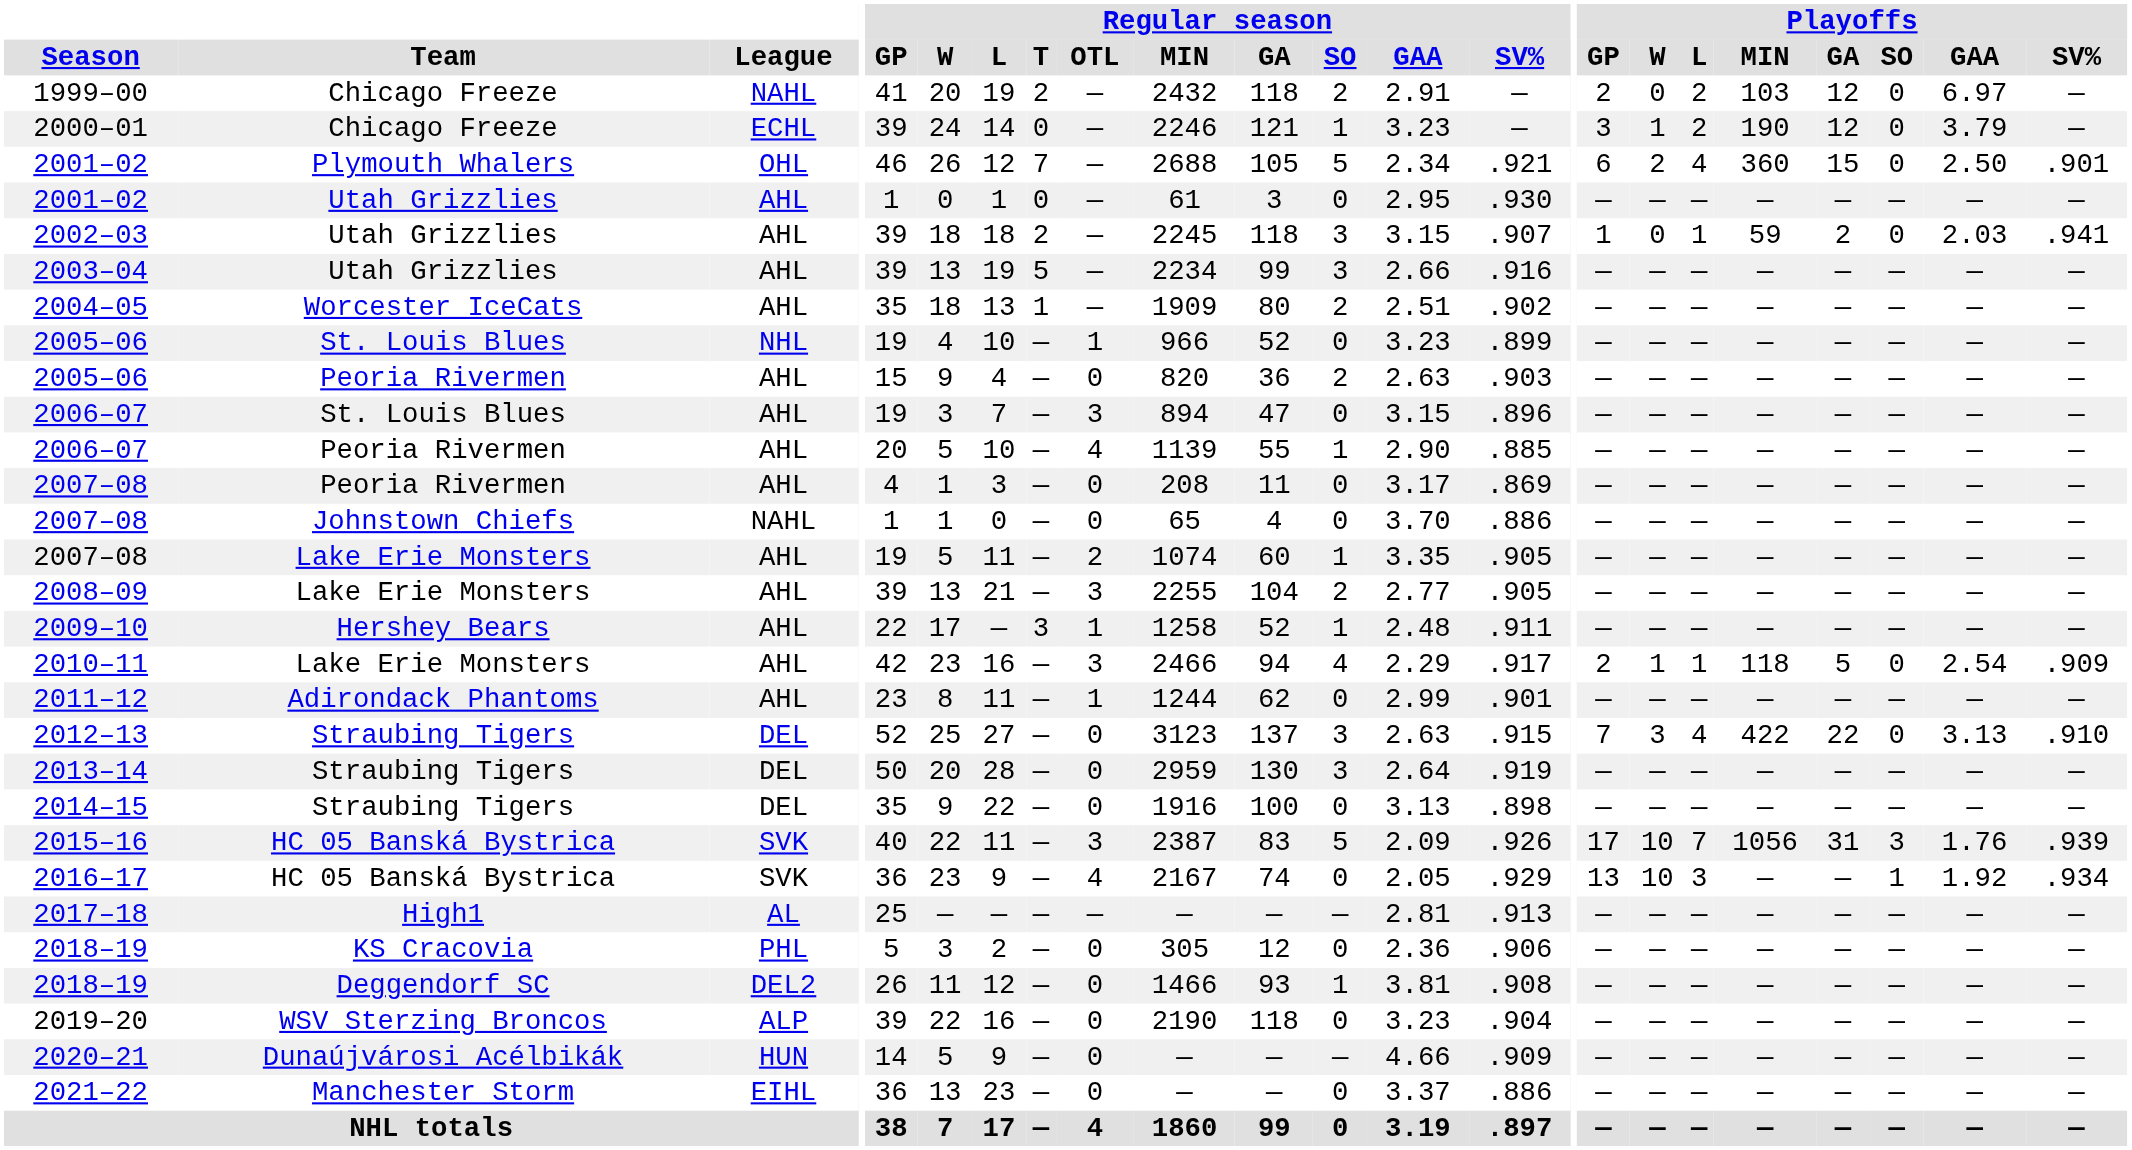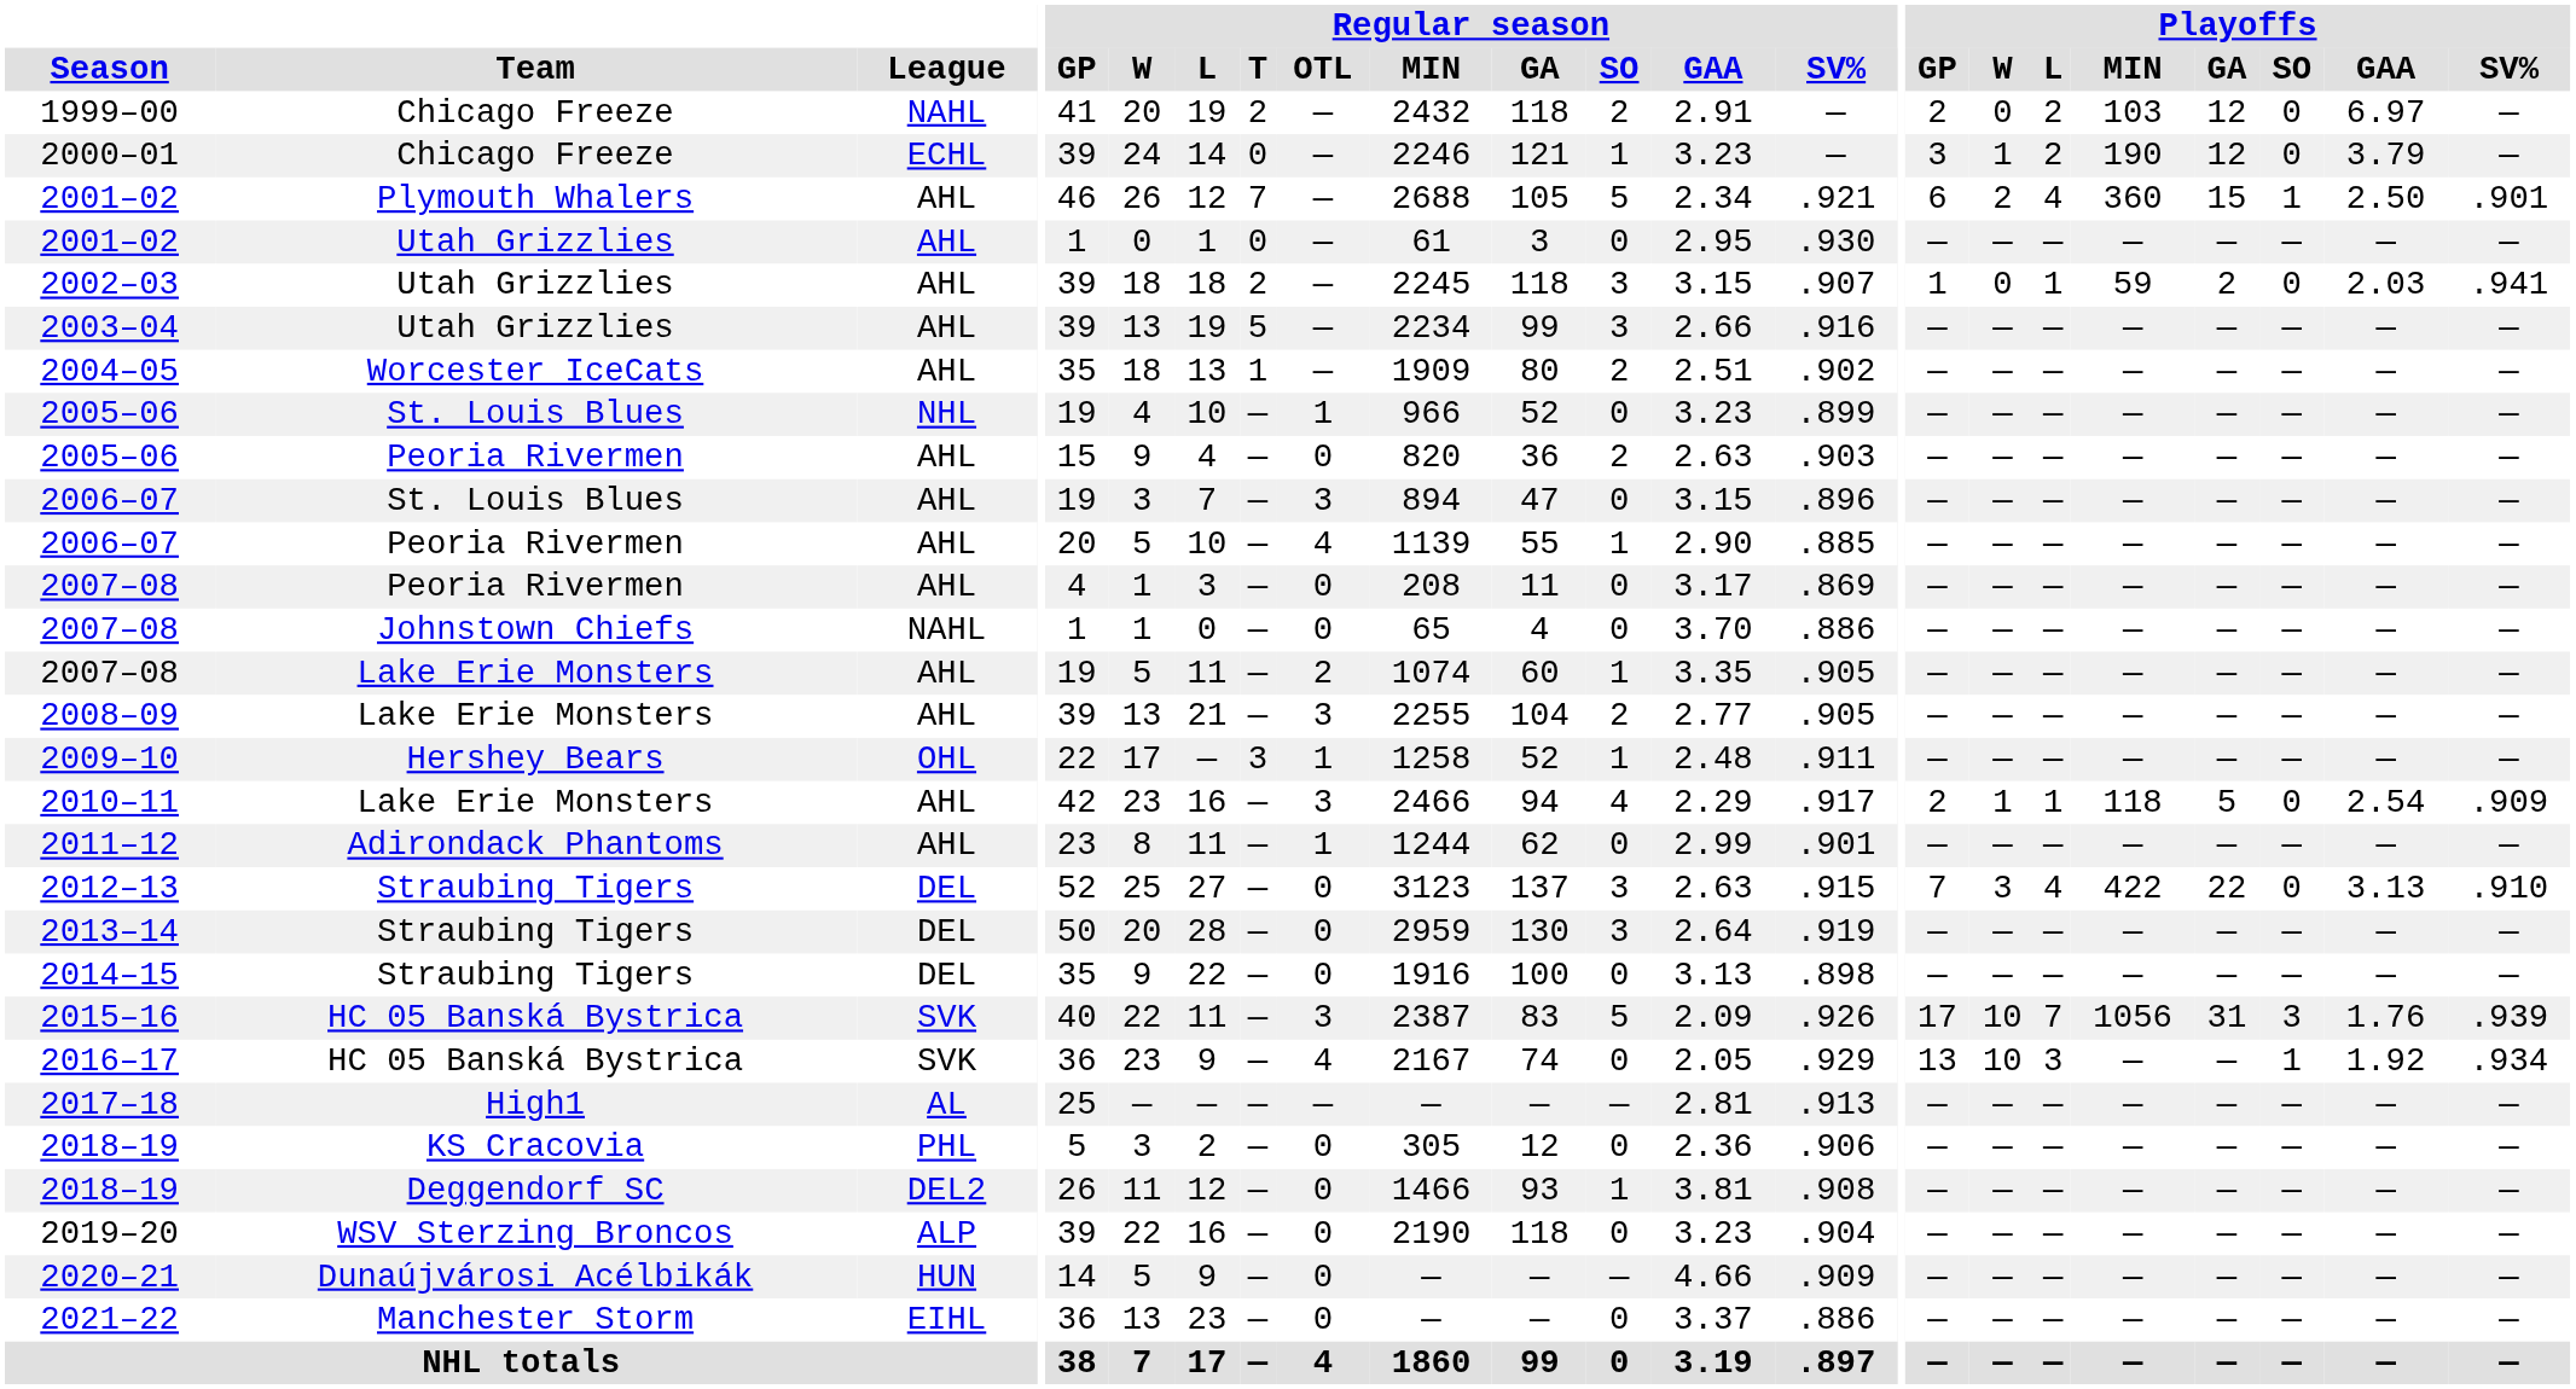 <table border="0" cellpadding="1" cellspacing="0" style="width:80%; text-align:center;">
 <tr bgcolor="#e0e0e0">
 <th colspan="3" bgcolor="#ffffff"></th>
 <th rowspan="99" bgcolor="#ffffff"></th>
 <th colspan="10" bgcolor="#e0e0e0"><a href='#'>Regular season</a></th>
 <th rowspan="99" bgcolor="#ffffff"></th>
 <th colspan="8" bgcolor="#e0e0e0"><a href='#'>Playoffs</a></th>
 </tr>
 <tr bgcolor="#e0e0e0">
 <th><a href='#'>Season</a></th>
 <th>Team</th>
 <th>League</th>
 <th>GP</th>
 <th>W</th>
 <th>L</th>
 <th>T</th>
 <th>OTL</th>
 <th>MIN</th>
 <th>GA</th>
 <th><a href='#'>SO</a></th>
 <th><a href='#'>GAA</a></th>
 <th><a href='#'>SV%</a></th>
 <th>GP</th>
 <th>W</th>
 <th>L</th>
 <th>MIN</th>
 <th>GA</th>
 <th>SO</th>
 <th>GAA</th>
 <th>SV%</th>
 </tr>
 <tr>
 <td>1999–00</td>
 <td>Chicago Freeze</td>
 <td><a href='#'>NAHL</a></td>
 <td>41</td>
 <td>20</td>
 <td>19</td>
 <td>2</td>
 <td>—</td>
 <td>2432</td>
 <td>118</td>
 <td>2</td>
 <td>2.91</td>
 <td>—</td>
 <td>2</td>
 <td>0</td>
 <td>2</td>
 <td>103</td>
 <td>12</td>
 <td>0</td>
 <td>6.97</td>
 <td>—</td>
 </tr>
 <tr bgcolor="#f0f0f0">
 <td>2000–01</td>
 <td>Chicago Freeze</td>
 <td><a href='#'>ECHL</a></td>
 <td>39</td>
 <td>24</td>
 <td>14</td>
 <td>0</td>
 <td>—</td>
 <td>2246</td>
 <td>121</td>
 <td>1</td>
 <td>3.23</td>
 <td>—</td>
 <td>3</td>
 <td>1</td>
 <td>2</td>
 <td>190</td>
 <td>12</td>
 <td>0</td>
 <td>3.79</td>
 <td>—</td>
 </tr>
 <tr>
 <td><a href='#'>2001–02</a></td>
 <td><a href='#'>Plymouth Whalers</a></td>
-<td><a href='#'>OHL</a></td>
+<td>AHL</td>
 <td>46</td>
 <td>26</td>
 <td>12</td>
 <td>7</td>
 <td>—</td>
 <td>2688</td>
 <td>105</td>
 <td>5</td>
 <td>2.34</td>
 <td>.921</td>
 <td>6</td>
 <td>2</td>
 <td>4</td>
 <td>360</td>
 <td>15</td>
-<td>0</td>
+<td>1</td>
 <td>2.50</td>
 <td>.901</td>
 </tr>
 <tr bgcolor="#f0f0f0">
 <td><a href='#'>2001–02</a></td>
 <td><a href='#'>Utah Grizzlies</a></td>
 <td><a href='#'>AHL</a></td>
 <td>1</td>
 <td>0</td>
 <td>1</td>
 <td>0</td>
 <td>—</td>
 <td>61</td>
 <td>3</td>
 <td>0</td>
 <td>2.95</td>
 <td>.930</td>
 <td>—</td>
 <td>—</td>
 <td>—</td>
 <td>—</td>
 <td>—</td>
 <td>—</td>
 <td>—</td>
 <td>—</td>
 </tr>
 <tr>
 <td><a href='#'>2002–03</a></td>
 <td>Utah Grizzlies</td>
 <td>AHL</td>
 <td>39</td>
 <td>18</td>
 <td>18</td>
 <td>2</td>
 <td>—</td>
 <td>2245</td>
 <td>118</td>
 <td>3</td>
 <td>3.15</td>
 <td>.907</td>
 <td>1</td>
 <td>0</td>
 <td>1</td>
 <td>59</td>
 <td>2</td>
 <td>0</td>
 <td>2.03</td>
 <td>.941</td>
 </tr>
 <tr bgcolor="#f0f0f0">
 <td><a href='#'>2003–04</a></td>
 <td>Utah Grizzlies</td>
 <td>AHL</td>
 <td>39</td>
 <td>13</td>
 <td>19</td>
 <td>5</td>
 <td>—</td>
 <td>2234</td>
 <td>99</td>
 <td>3</td>
 <td>2.66</td>
 <td>.916</td>
 <td>—</td>
 <td>—</td>
 <td>—</td>
 <td>—</td>
 <td>—</td>
 <td>—</td>
 <td>—</td>
 <td>—</td>
 </tr>
 <tr>
 <td><a href='#'>2004–05</a></td>
 <td><a href='#'>Worcester IceCats</a></td>
 <td>AHL</td>
 <td>35</td>
 <td>18</td>
 <td>13</td>
 <td>1</td>
 <td>—</td>
 <td>1909</td>
 <td>80</td>
 <td>2</td>
 <td>2.51</td>
 <td>.902</td>
 <td>—</td>
 <td>—</td>
 <td>—</td>
 <td>—</td>
 <td>—</td>
 <td>—</td>
 <td>—</td>
 <td>—</td>
 </tr>
 <tr bgcolor="#f0f0f0">
 <td><a href='#'>2005–06</a></td>
 <td><a href='#'>St. Louis Blues</a></td>
 <td><a href='#'>NHL</a></td>
 <td>19</td>
 <td>4</td>
 <td>10</td>
 <td>—</td>
 <td>1</td>
 <td>966</td>
 <td>52</td>
 <td>0</td>
 <td>3.23</td>
 <td>.899</td>
 <td>—</td>
 <td>—</td>
 <td>—</td>
 <td>—</td>
 <td>—</td>
 <td>—</td>
 <td>—</td>
 <td>—</td>
 </tr>
 <tr>
 <td><a href='#'>2005–06</a></td>
 <td><a href='#'>Peoria Rivermen</a></td>
 <td>AHL</td>
 <td>15</td>
 <td>9</td>
 <td>4</td>
 <td>—</td>
 <td>0</td>
 <td>820</td>
 <td>36</td>
 <td>2</td>
 <td>2.63</td>
 <td>.903</td>
 <td>—</td>
 <td>—</td>
 <td>—</td>
 <td>—</td>
 <td>—</td>
 <td>—</td>
 <td>—</td>
 <td>—</td>
 </tr>
 <tr bgcolor="#f0f0f0">
 <td><a href='#'>2006–07</a></td>
 <td>St. Louis Blues</td>
 <td>AHL</td>
 <td>19</td>
 <td>3</td>
 <td>7</td>
 <td>—</td>
 <td>3</td>
 <td>894</td>
 <td>47</td>
 <td>0</td>
 <td>3.15</td>
 <td>.896</td>
 <td>—</td>
 <td>—</td>
 <td>—</td>
 <td>—</td>
 <td>—</td>
 <td>—</td>
 <td>—</td>
 <td>—</td>
 </tr>
 <tr>
 <td><a href='#'>2006–07</a></td>
 <td>Peoria Rivermen</td>
 <td>AHL</td>
 <td>20</td>
 <td>5</td>
 <td>10</td>
 <td>—</td>
 <td>4</td>
 <td>1139</td>
 <td>55</td>
 <td>1</td>
 <td>2.90</td>
 <td>.885</td>
 <td>—</td>
 <td>—</td>
 <td>—</td>
 <td>—</td>
 <td>—</td>
 <td>—</td>
 <td>—</td>
 <td>—</td>
 </tr>
 <tr bgcolor="#f0f0f0">
 <td><a href='#'>2007–08</a></td>
 <td>Peoria Rivermen</td>
 <td>AHL</td>
 <td>4</td>
 <td>1</td>
 <td>3</td>
 <td>—</td>
 <td>0</td>
 <td>208</td>
 <td>11</td>
 <td>0</td>
 <td>3.17</td>
 <td>.869</td>
 <td>—</td>
 <td>—</td>
 <td>—</td>
 <td>—</td>
 <td>—</td>
 <td>—</td>
 <td>—</td>
 <td>—</td>
 </tr>
 <tr>
 <td><a href='#'>2007–08</a></td>
 <td><a href='#'>Johnstown Chiefs</a></td>
 <td>NAHL</td>
 <td>1</td>
 <td>1</td>
 <td>0</td>
 <td>—</td>
 <td>0</td>
 <td>65</td>
 <td>4</td>
 <td>0</td>
 <td>3.70</td>
 <td>.886</td>
 <td>—</td>
 <td>—</td>
 <td>—</td>
 <td>—</td>
 <td>—</td>
 <td>—</td>
 <td>—</td>
 <td>—</td>
 </tr>
 <tr bgcolor="#f0f0f0">
 <td>2007–08</td>
 <td><a href='#'>Lake Erie Monsters</a></td>
 <td>AHL</td>
 <td>19</td>
 <td>5</td>
 <td>11</td>
 <td>—</td>
 <td>2</td>
 <td>1074</td>
 <td>60</td>
 <td>1</td>
 <td>3.35</td>
 <td>.905</td>
 <td>—</td>
 <td>—</td>
 <td>—</td>
 <td>—</td>
 <td>—</td>
 <td>—</td>
 <td>—</td>
 <td>—</td>
 </tr>
 <tr>
 <td><a href='#'>2008–09</a></td>
 <td>Lake Erie Monsters</td>
 <td>AHL</td>
 <td>39</td>
 <td>13</td>
 <td>21</td>
 <td>—</td>
 <td>3</td>
 <td>2255</td>
 <td>104</td>
 <td>2</td>
 <td>2.77</td>
 <td>.905</td>
 <td>—</td>
 <td>—</td>
 <td>—</td>
 <td>—</td>
 <td>—</td>
 <td>—</td>
 <td>—</td>
 <td>—</td>
 </tr>
 <tr bgcolor="#f0f0f0">
 <td><a href='#'>2009–10</a></td>
 <td><a href='#'>Hershey Bears</a></td>
-<td>AHL</td>
+<td><a href='#'>OHL</a></td>
 <td>22</td>
 <td>17</td>
 <td>—</td>
 <td>3</td>
 <td>1</td>
 <td>1258</td>
 <td>52</td>
 <td>1</td>
 <td>2.48</td>
 <td>.911</td>
 <td>—</td>
 <td>—</td>
 <td>—</td>
 <td>—</td>
 <td>—</td>
 <td>—</td>
 <td>—</td>
 <td>—</td>
 </tr>
 <tr>
 <td><a href='#'>2010–11</a></td>
 <td>Lake Erie Monsters</td>
 <td>AHL</td>
 <td>42</td>
 <td>23</td>
 <td>16</td>
 <td>—</td>
 <td>3</td>
 <td>2466</td>
 <td>94</td>
 <td>4</td>
 <td>2.29</td>
 <td>.917</td>
 <td>2</td>
 <td>1</td>
 <td>1</td>
 <td>118</td>
 <td>5</td>
 <td>0</td>
 <td>2.54</td>
 <td>.909</td>
 </tr>
 <tr bgcolor="#f0f0f0">
 <td><a href='#'>2011–12</a></td>
 <td><a href='#'>Adirondack Phantoms</a></td>
 <td>AHL</td>
 <td>23</td>
 <td>8</td>
 <td>11</td>
 <td>—</td>
 <td>1</td>
 <td>1244</td>
 <td>62</td>
 <td>0</td>
 <td>2.99</td>
 <td>.901</td>
 <td>—</td>
 <td>—</td>
 <td>—</td>
 <td>—</td>
 <td>—</td>
 <td>—</td>
 <td>—</td>
 <td>—</td>
 </tr>
 <tr>
 <td><a href='#'>2012–13</a></td>
 <td><a href='#'>Straubing Tigers</a></td>
 <td><a href='#'>DEL</a></td>
 <td>52</td>
 <td>25</td>
 <td>27</td>
 <td>—</td>
 <td>0</td>
 <td>3123</td>
 <td>137</td>
 <td>3</td>
 <td>2.63</td>
 <td>.915</td>
 <td>7</td>
 <td>3</td>
 <td>4</td>
 <td>422</td>
 <td>22</td>
 <td>0</td>
 <td>3.13</td>
 <td>.910</td>
 </tr>
 <tr bgcolor="#f0f0f0">
 <td><a href='#'>2013–14</a></td>
 <td>Straubing Tigers</td>
 <td>DEL</td>
 <td>50</td>
 <td>20</td>
 <td>28</td>
 <td>—</td>
 <td>0</td>
 <td>2959</td>
 <td>130</td>
 <td>3</td>
 <td>2.64</td>
 <td>.919</td>
 <td>—</td>
 <td>—</td>
 <td>—</td>
 <td>—</td>
 <td>—</td>
 <td>—</td>
 <td>—</td>
 <td>—</td>
 </tr>
 <tr>
 <td><a href='#'>2014–15</a></td>
 <td>Straubing Tigers</td>
 <td>DEL</td>
 <td>35</td>
 <td>9</td>
 <td>22</td>
 <td>—</td>
 <td>0</td>
 <td>1916</td>
 <td>100</td>
 <td>0</td>
 <td>3.13</td>
 <td>.898</td>
 <td>—</td>
 <td>—</td>
 <td>—</td>
 <td>—</td>
 <td>—</td>
 <td>—</td>
 <td>—</td>
 <td>—</td>
 </tr>
 <tr bgcolor="#f0f0f0">
 <td><a href='#'>2015–16</a></td>
 <td><a href='#'>HC 05 Banská Bystrica</a></td>
 <td><a href='#'>SVK</a></td>
 <td>40</td>
 <td>22</td>
 <td>11</td>
 <td>—</td>
 <td>3</td>
 <td>2387</td>
 <td>83</td>
 <td>5</td>
 <td>2.09</td>
 <td>.926</td>
 <td>17</td>
 <td>10</td>
 <td>7</td>
 <td>1056</td>
 <td>31</td>
 <td>3</td>
 <td>1.76</td>
 <td>.939</td>
 </tr>
 <tr>
 <td><a href='#'>2016–17</a></td>
 <td>HC 05 Banská Bystrica</td>
 <td>SVK</td>
 <td>36</td>
 <td>23</td>
 <td>9</td>
 <td>—</td>
 <td>4</td>
 <td>2167</td>
 <td>74</td>
 <td>0</td>
 <td>2.05</td>
 <td>.929</td>
 <td>13</td>
 <td>10</td>
 <td>3</td>
 <td>—</td>
 <td>—</td>
 <td>1</td>
 <td>1.92</td>
 <td>.934</td>
 </tr>
 <tr bgcolor="#f0f0f0">
 <td><a href='#'>2017–18</a></td>
 <td><a href='#'>High1</a></td>
 <td><a href='#'>AL</a></td>
 <td>25</td>
 <td>—</td>
 <td>—</td>
 <td>—</td>
 <td>—</td>
 <td>—</td>
 <td>—</td>
 <td>—</td>
 <td>2.81</td>
 <td>.913</td>
 <td>—</td>
 <td>—</td>
 <td>—</td>
 <td>—</td>
 <td>—</td>
 <td>—</td>
 <td>—</td>
 <td>—</td>
 </tr>
 <tr>
 <td><a href='#'>2018–19</a></td>
 <td><a href='#'>KS Cracovia</a></td>
 <td><a href='#'>PHL</a></td>
 <td>5</td>
 <td>3</td>
 <td>2</td>
 <td>—</td>
 <td>0</td>
 <td>305</td>
 <td>12</td>
 <td>0</td>
 <td>2.36</td>
 <td>.906</td>
 <td>—</td>
 <td>—</td>
 <td>—</td>
 <td>—</td>
 <td>—</td>
 <td>—</td>
 <td>—</td>
 <td>—</td>
 </tr>
 <tr bgcolor="#f0f0f0">
 <td><a href='#'>2018–19</a></td>
 <td><a href='#'>Deggendorf SC</a></td>
 <td><a href='#'>DEL2</a></td>
 <td>26</td>
 <td>11</td>
 <td>12</td>
 <td>—</td>
 <td>0</td>
 <td>1466</td>
 <td>93</td>
 <td>1</td>
 <td>3.81</td>
 <td>.908</td>
 <td>—</td>
 <td>—</td>
 <td>—</td>
 <td>—</td>
 <td>—</td>
 <td>—</td>
 <td>—</td>
 <td>—</td>
 </tr>
 <tr>
 <td>2019–20</td>
 <td><a href='#'>WSV Sterzing Broncos</a></td>
 <td><a href='#'>ALP</a></td>
 <td>39</td>
 <td>22</td>
 <td>16</td>
 <td>—</td>
 <td>0</td>
 <td>2190</td>
 <td>118</td>
 <td>0</td>
 <td>3.23</td>
 <td>.904</td>
 <td>—</td>
 <td>—</td>
 <td>—</td>
 <td>—</td>
 <td>—</td>
 <td>—</td>
 <td>—</td>
 <td>—</td>
 </tr>
 <tr bgcolor="#f0f0f0">
 <td><a href='#'>2020–21</a></td>
 <td><a href='#'>Dunaújvárosi Acélbikák</a></td>
 <td><a href='#'>HUN</a></td>
 <td>14</td>
 <td>5</td>
 <td>9</td>
 <td>—</td>
 <td>0</td>
 <td>—</td>
 <td>—</td>
 <td>—</td>
 <td>4.66</td>
 <td>.909</td>
 <td>—</td>
 <td>—</td>
 <td>—</td>
 <td>—</td>
 <td>—</td>
 <td>—</td>
 <td>—</td>
 <td>—</td>
 </tr>
 <tr>
 <td><a href='#'>2021–22</a></td>
 <td><a href='#'>Manchester Storm</a></td>
 <td><a href='#'>EIHL</a></td>
 <td>36</td>
 <td>13</td>
 <td>23</td>
 <td>—</td>
 <td>0</td>
 <td>—</td>
 <td>—</td>
 <td>0</td>
 <td>3.37</td>
 <td>.886</td>
 <td>—</td>
 <td>—</td>
 <td>—</td>
 <td>—</td>
 <td>—</td>
 <td>—</td>
 <td>—</td>
 <td>—</td>
 </tr>
 <tr bgcolor="#e0e0e0">
 <th colspan="3">NHL totals</th>
 <th>38</th>
 <th>7</th>
 <th>17</th>
 <th>—</th>
 <th>4</th>
 <th>1860</th>
 <th>99</th>
 <th>0</th>
 <th>3.19</th>
 <th>.897</th>
 <th>—</th>
 <th>—</th>
 <th>—</th>
 <th>—</th>
 <th>—</th>
 <th>—</th>
 <th>—</th>
 <th>—</th>
 </tr>
 </table>
